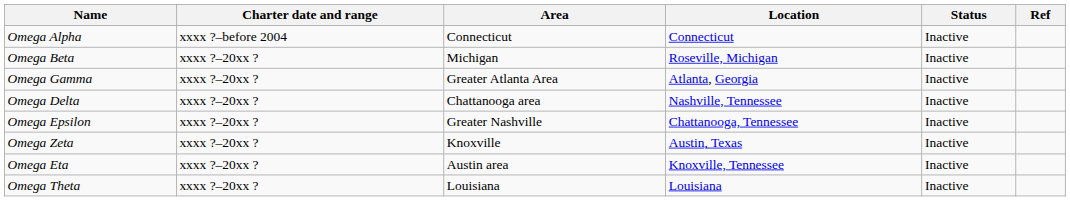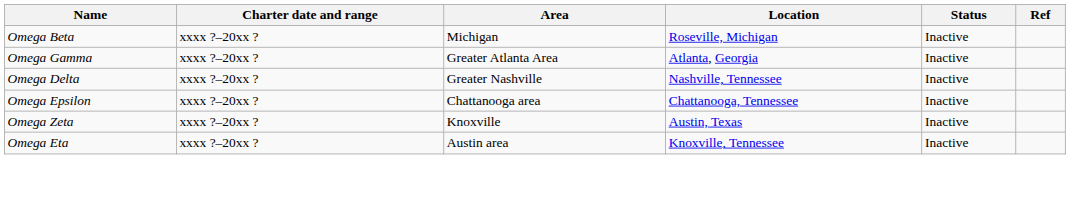 <table class="wikitable sortable" style="width:100%;">
 <tr>
 <th>Name</th>
 <th>Charter date and range</th>
 <th>Area</th>
 <th>Location</th>
 <th>Status</th>
 <th>Ref</th>
-</tr>
-<tr>
-<td><em>Omega Alpha</em></td>
-<td>xxxx ?–before 2004</td>
-<td>Connecticut</td>
-<td><a href='#'>Connecticut</a></td>
-<td>Inactive</td>
-<td></td>
 </tr>
 <tr>
 <td><em>Omega Beta</em></td>
 <td>xxxx ?–20xx ?</td>
 <td>Michigan</td>
 <td><a href='#'>Roseville, Michigan</a></td>
 <td>Inactive</td>
 <td></td>
 </tr>
 <tr>
 <td><em>Omega Gamma</em></td>
 <td>xxxx ?–20xx ?</td>
 <td>Greater Atlanta Area</td>
 <td><a href='#'>Atlanta</a>, <a href='#'>Georgia</a></td>
 <td>Inactive</td>
 <td></td>
 </tr>
 <tr>
 <td><em>Omega Delta</em></td>
 <td>xxxx ?–20xx ?</td>
-<td>Chattanooga area</td>
+<td>Greater Nashville</td>
 <td><a href='#'>Nashville, Tennessee</a></td>
 <td>Inactive</td>
 <td></td>
 </tr>
 <tr>
 <td><em>Omega Epsilon</em></td>
 <td>xxxx ?–20xx ?</td>
-<td>Greater Nashville</td>
+<td>Chattanooga area</td>
 <td><a href='#'>Chattanooga, Tennessee</a></td>
 <td>Inactive</td>
 <td></td>
 </tr>
 <tr>
 <td><em>Omega Zeta</em></td>
 <td>xxxx ?–20xx ?</td>
 <td>Knoxville</td>
 <td><a href='#'>Austin, Texas</a></td>
 <td>Inactive</td>
 <td></td>
 </tr>
 <tr>
 <td><em>Omega Eta</em></td>
 <td>xxxx ?–20xx ?</td>
 <td>Austin area</td>
 <td><a href='#'>Knoxville, Tennessee</a></td>
 <td>Inactive</td>
 <td></td>
 </tr>
-<tr>
-<td><em>Omega Theta</em></td>
-<td>xxxx ?–20xx ?</td>
-<td>Louisiana</td>
-<td><a href='#'>Louisiana</a></td>
-<td>Inactive</td>
-<td></td>
-</tr>
 </table>
